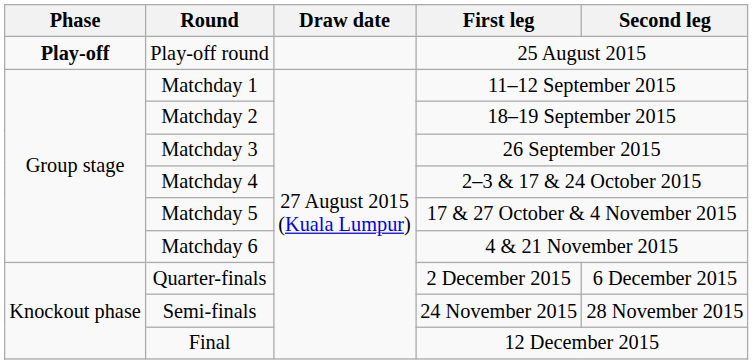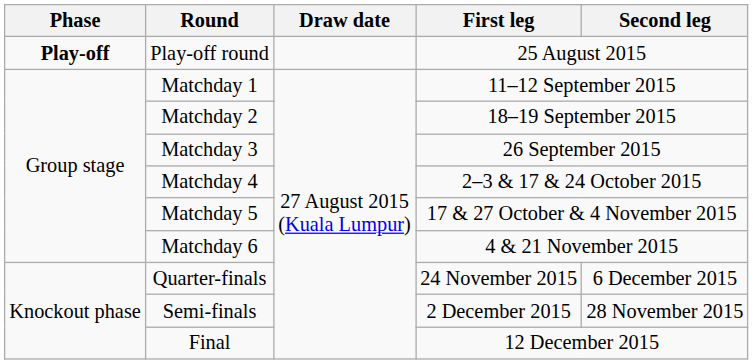 <table class="wikitable" style="text-align:center">
 <tr>
 <th>Phase</th>
 <th>Round</th>
 <th>Draw date</th>
 <th>First leg</th>
 <th>Second leg</th>
 </tr>
 <tr>
 <td><strong>Play-off</strong></td>
 <td>Play-off round</td>
 <td></td>
 <td colspan=2>25 August 2015</td>
 </tr>
 <tr>
 <td rowspan=6>Group stage</td>
 <td>Matchday 1</td>
 <td rowspan=9>27 August 2015<br>(<a href='#'>Kuala Lumpur</a>)</td>
 <td colspan=2>11–12 September 2015</td>
 </tr>
 <tr>
 <td>Matchday 2</td>
 <td colspan=2>18–19 September 2015</td>
 </tr>
 <tr>
 <td>Matchday 3</td>
 <td colspan=2>26 September 2015</td>
 </tr>
 <tr>
 <td>Matchday 4</td>
 <td colspan=2>2–3 & 17 & 24 October 2015</td>
 </tr>
 <tr>
 <td>Matchday 5</td>
 <td colspan=2>17 & 27 October & 4 November 2015</td>
 </tr>
 <tr>
 <td>Matchday 6</td>
 <td colspan=2>4 & 21 November 2015</td>
 </tr>
 <tr>
 <td rowspan=3>Knockout phase</td>
 <td>Quarter-finals</td>
-<td>2 December 2015</td>
+<td>24 November 2015</td>
 <td>6 December 2015</td>
 </tr>
 <tr>
 <td>Semi-finals</td>
-<td>24 November 2015</td>
+<td>2 December 2015</td>
 <td>28 November 2015</td>
 </tr>
 <tr>
 <td>Final</td>
 <td colspan=2>12 December 2015</td>
 </tr>
 </table>
